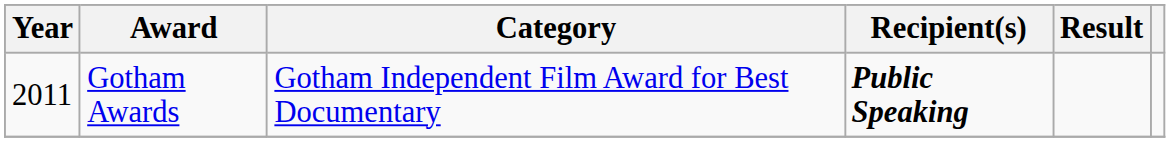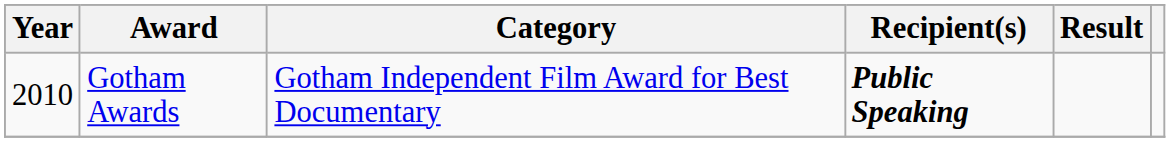 <table class="wikitable sortable plainrowheaders">
 <tr>
 <th>Year</th>
 <th>Award</th>
 <th>Category</th>
 <th>Recipient(s)</th>
 <th>Result</th>
 <th></th>
 </tr>
 <tr>
-<td>2011</td>
+<td>2010</td>
 <td><a href='#'>Gotham Awards</a></td>
 <td><a href='#'>Gotham Independent Film Award for Best Documentary</a></td>
 <td><strong><em>Public Speaking</em></strong></td>
 <td></td>
 <td></td>
 </tr>
 <tr>
 </tr>
 </table>
